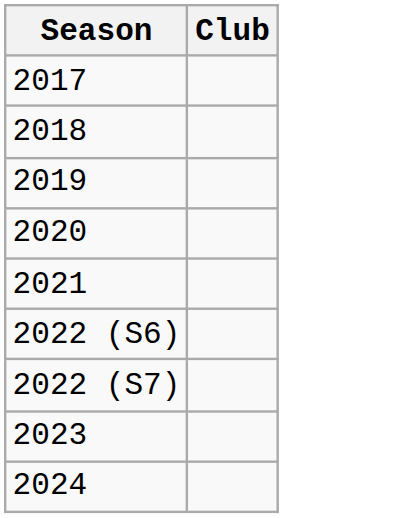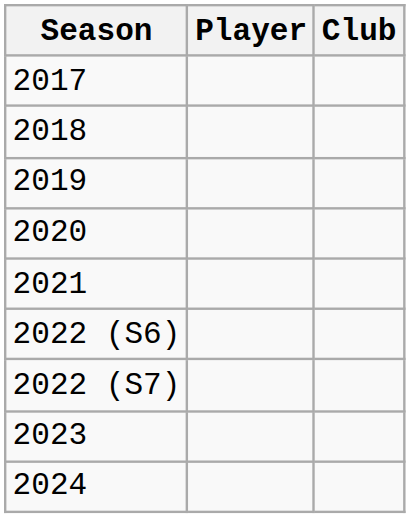 <table class="wikitable sortable">
 <tr>
 <th>Season</th>
+<th>Player</th>
 <th>Club</th>
 </tr>
 <tr>
 <td>2017</td>
 <td></td>
+<td></td>
 </tr>
 <tr>
 <td>2018</td>
 <td></td>
+<td></td>
 </tr>
 <tr>
 <td>2019</td>
+<td> </td>
 <td></td>
 </tr>
 <tr>
 <td>2020</td>
 <td></td>
+<td></td>
 </tr>
 <tr>
 <td>2021</td>
+<td></td>
 <td></td>
 </tr>
 <tr>
 <td>2022 (S6)</td>
 <td></td>
+<td></td>
 </tr>
 <tr>
 <td>2022 (S7)</td>
 <td></td>
+<td></td>
 </tr>
 <tr>
 <td>2023</td>
+<td> </td>
 <td></td>
 </tr>
 <tr>
 <td>2024</td>
 <td></td>
+<td></td>
 </tr>
 </table>
